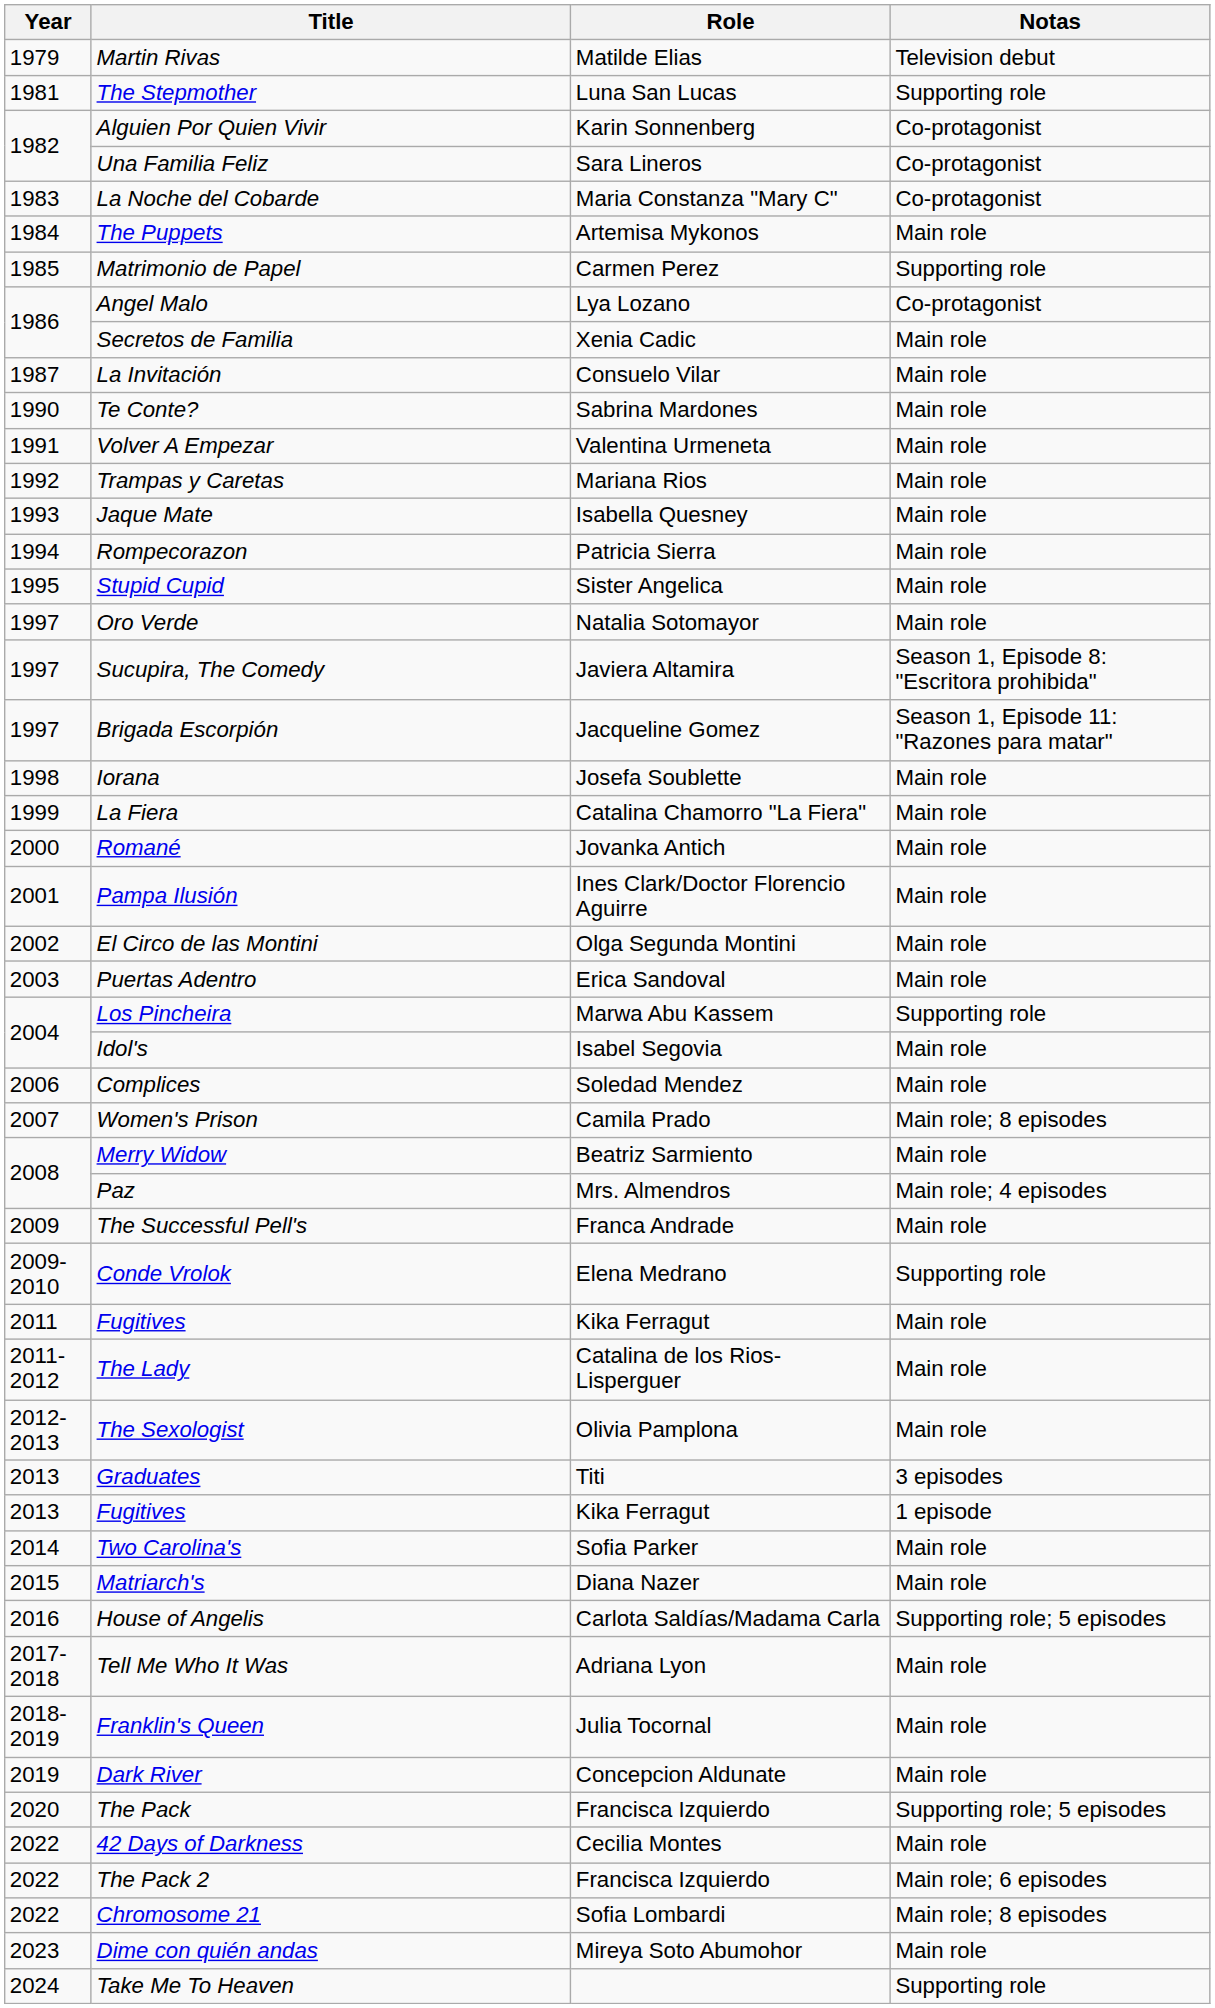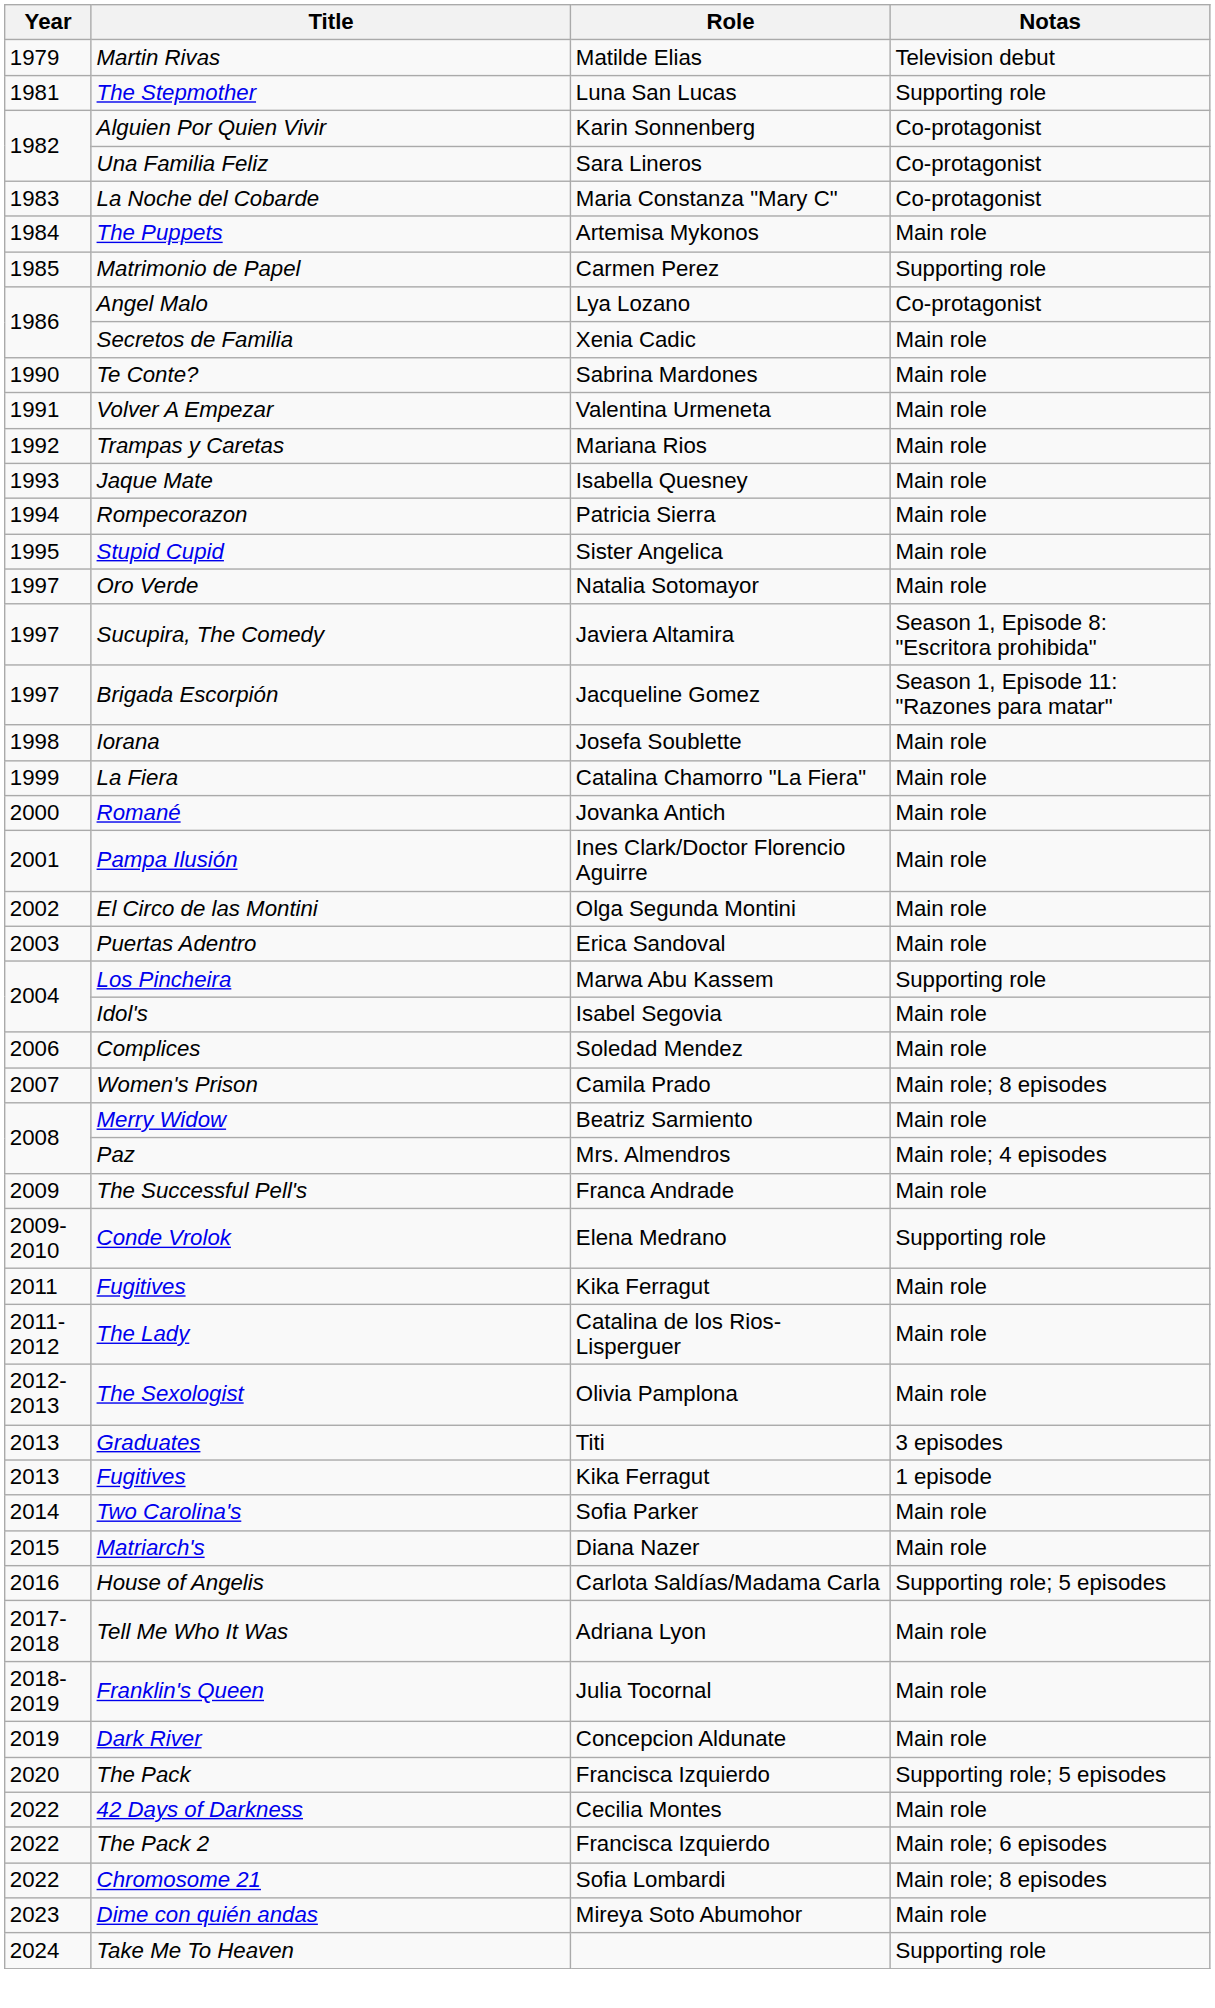 <table class="wikitable sortable">
 <tr>
 <th width=5%>Year</th>
 <th width=30%>Title</th>
 <th width=20%>Role</th>
 <th width=20%>Notas</th>
 </tr>
 <tr>
 <td>1979</td>
 <td><em>Martin Rivas</em></td>
 <td>Matilde Elias</td>
 <td>Television debut</td>
 </tr>
 <tr>
 <td>1981</td>
 <td><em><a href='#'>The Stepmother</a></em></td>
 <td>Luna San Lucas</td>
 <td>Supporting role</td>
 </tr>
 <tr>
 <td rowspan=2>1982</td>
 <td><em>Alguien Por Quien Vivir</em></td>
 <td>Karin Sonnenberg</td>
 <td>Co-protagonist</td>
 </tr>
 <tr>
 <td><em>Una Familia Feliz</em></td>
 <td>Sara Lineros</td>
 <td>Co-protagonist</td>
 </tr>
 <tr>
 <td>1983</td>
 <td><em>La Noche del Cobarde</em></td>
 <td>Maria Constanza "Mary C"</td>
 <td>Co-protagonist</td>
 </tr>
 <tr>
 <td>1984</td>
 <td><em><a href='#'>The Puppets</a></em></td>
 <td>Artemisa Mykonos</td>
 <td>Main role</td>
 </tr>
 <tr>
 <td>1985</td>
 <td><em>Matrimonio de Papel</em></td>
 <td>Carmen Perez</td>
 <td>Supporting role</td>
 </tr>
 <tr>
 <td rowspan=2>1986</td>
 <td><em>Angel Malo</em></td>
 <td>Lya Lozano</td>
 <td>Co-protagonist</td>
 </tr>
 <tr>
 <td><em>Secretos de Familia</em></td>
 <td>Xenia Cadic</td>
-<td>Main role</td>
-</tr>
-<tr>
-<td>1987</td>
-<td><em>La Invitación</em></td>
-<td>Consuelo Vilar</td>
 <td>Main role</td>
 </tr>
 <tr>
 <td>1990</td>
 <td><em>Te Conte?</em></td>
 <td>Sabrina Mardones</td>
 <td>Main role</td>
 </tr>
 <tr>
 <td>1991</td>
 <td><em>Volver A Empezar</em></td>
 <td>Valentina Urmeneta</td>
 <td>Main role</td>
 </tr>
 <tr>
 <td>1992</td>
 <td><em>Trampas y Caretas</em></td>
 <td>Mariana Rios</td>
 <td>Main role</td>
 </tr>
 <tr>
 <td>1993</td>
 <td><em>Jaque Mate</em></td>
 <td>Isabella Quesney</td>
 <td>Main role</td>
 </tr>
 <tr>
 <td>1994</td>
 <td><em>Rompecorazon</em></td>
 <td>Patricia Sierra</td>
 <td>Main role</td>
 </tr>
 <tr>
 <td>1995</td>
 <td><em><a href='#'>Stupid Cupid</a></em></td>
 <td>Sister Angelica</td>
 <td>Main role</td>
 </tr>
 <tr>
 <td>1997</td>
 <td><em>Oro Verde</em></td>
 <td>Natalia Sotomayor</td>
 <td>Main role</td>
 </tr>
 <tr>
 <td>1997</td>
 <td><em>Sucupira, The Comedy</em></td>
 <td>Javiera Altamira</td>
 <td>Season 1, Episode 8: "Escritora prohibida"</td>
 </tr>
 <tr>
 <td>1997</td>
 <td><em>Brigada Escorpión</em></td>
 <td>Jacqueline Gomez</td>
 <td>Season 1, Episode 11: "Razones para matar"</td>
 </tr>
 <tr>
 <td>1998</td>
 <td><em>Iorana</em></td>
 <td>Josefa Soublette</td>
 <td>Main role</td>
 </tr>
 <tr>
 <td>1999</td>
 <td><em>La Fiera</em></td>
 <td>Catalina Chamorro "La Fiera"</td>
 <td>Main role</td>
 </tr>
 <tr>
 <td>2000</td>
 <td><em><a href='#'>Romané</a></em></td>
 <td>Jovanka Antich</td>
 <td>Main role</td>
 </tr>
 <tr>
 <td>2001</td>
 <td><em><a href='#'>Pampa Ilusión</a></em></td>
 <td>Ines Clark/Doctor Florencio Aguirre</td>
 <td>Main role</td>
 </tr>
 <tr>
 <td>2002</td>
 <td><em>El Circo de las Montini</em></td>
 <td>Olga Segunda Montini</td>
 <td>Main role</td>
 </tr>
 <tr>
 <td>2003</td>
 <td><em>Puertas Adentro</em></td>
 <td>Erica Sandoval</td>
 <td>Main role</td>
 </tr>
 <tr>
 <td rowspan=2>2004</td>
 <td><em><a href='#'>Los Pincheira</a></em></td>
 <td>Marwa Abu Kassem</td>
 <td>Supporting role</td>
 </tr>
 <tr>
 <td><em>Idol's</em></td>
 <td>Isabel Segovia</td>
 <td>Main role</td>
 </tr>
 <tr>
 <td>2006</td>
 <td><em>Complices</em></td>
 <td>Soledad Mendez</td>
 <td>Main role</td>
 </tr>
 <tr>
 <td>2007</td>
 <td><em>Women's Prison</em></td>
 <td>Camila Prado</td>
 <td>Main role; 8 episodes</td>
 </tr>
 <tr>
 <td rowspan=2>2008</td>
 <td><em><a href='#'>Merry Widow</a></em></td>
 <td>Beatriz Sarmiento</td>
 <td>Main role</td>
 </tr>
 <tr>
 <td><em>Paz</em></td>
 <td>Mrs. Almendros</td>
 <td>Main role; 4 episodes</td>
 </tr>
 <tr>
 <td>2009</td>
 <td><em>The Successful Pell's</em></td>
 <td>Franca Andrade</td>
 <td>Main role</td>
 </tr>
 <tr>
 <td>2009-2010</td>
 <td><em><a href='#'>Conde Vrolok</a></em></td>
 <td>Elena Medrano</td>
 <td>Supporting role</td>
 </tr>
 <tr>
 <td>2011</td>
 <td><em><a href='#'>Fugitives</a></em></td>
 <td>Kika Ferragut</td>
 <td>Main role</td>
 </tr>
 <tr>
 <td>2011-2012</td>
 <td><em><a href='#'>The Lady</a></em></td>
 <td>Catalina de los Rios-Lisperguer</td>
 <td>Main role</td>
 </tr>
 <tr>
 <td>2012-2013</td>
 <td><em><a href='#'>The Sexologist</a></em></td>
 <td>Olivia Pamplona</td>
 <td>Main role</td>
 </tr>
 <tr>
 <td>2013</td>
 <td><em><a href='#'>Graduates</a></em></td>
 <td>Titi</td>
 <td>3 episodes</td>
 </tr>
 <tr>
 <td>2013</td>
 <td><em><a href='#'>Fugitives</a></em></td>
 <td>Kika Ferragut</td>
 <td>1 episode</td>
 </tr>
 <tr>
 <td>2014</td>
 <td><em><a href='#'>Two Carolina's</a></em></td>
 <td>Sofia Parker</td>
 <td>Main role</td>
 </tr>
 <tr>
 <td>2015</td>
 <td><em><a href='#'>Matriarch's</a></em></td>
 <td>Diana Nazer</td>
 <td>Main role</td>
 </tr>
 <tr>
 <td>2016</td>
 <td><em>House of Angelis</em></td>
 <td>Carlota Saldías/Madama Carla</td>
 <td>Supporting role; 5 episodes</td>
 </tr>
 <tr>
 <td>2017-2018</td>
 <td><em>Tell Me Who It Was</em></td>
 <td>Adriana Lyon</td>
 <td>Main role</td>
 </tr>
 <tr>
 <td>2018-2019</td>
 <td><em><a href='#'>Franklin's Queen</a></em></td>
 <td>Julia Tocornal</td>
 <td>Main role</td>
 </tr>
 <tr>
 <td>2019</td>
 <td><em><a href='#'>Dark River</a></em></td>
 <td>Concepcion Aldunate</td>
 <td>Main role</td>
 </tr>
 <tr>
 <td>2020</td>
 <td><em>The Pack</em></td>
 <td>Francisca Izquierdo</td>
 <td>Supporting role; 5 episodes</td>
 </tr>
 <tr>
 <td>2022</td>
 <td><em><a href='#'>42 Days of Darkness</a></em></td>
 <td>Cecilia Montes</td>
 <td>Main role</td>
 </tr>
 <tr>
 <td>2022</td>
 <td><em>The Pack 2</em></td>
 <td>Francisca Izquierdo</td>
 <td>Main role; 6 episodes</td>
 </tr>
 <tr>
 <td>2022</td>
 <td><a href='#'><em>Chromosome 21</em></a></td>
 <td>Sofia Lombardi</td>
 <td>Main role; 8 episodes</td>
 </tr>
 <tr>
 <td>2023</td>
 <td><em><a href='#'>Dime con quién andas</a></em></td>
 <td>Mireya Soto Abumohor</td>
 <td>Main role</td>
 </tr>
 <tr>
 <td>2024</td>
 <td><em>Take Me To Heaven</em></td>
 <td></td>
 <td>Supporting role</td>
 </tr>
 </table>
